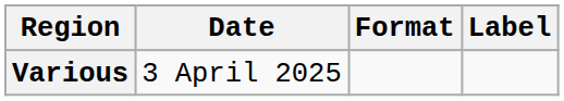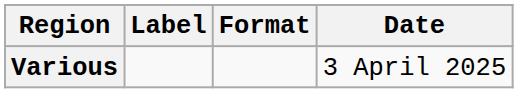 <table class="wikitable plainrowheaders">
 <tr>
 <th scope="col">Region</th>
+<th scope="col">Label</th>
+<th scope="col">Format</th>
 <th scope="col">Date</th>
-<th scope="col">Format</th>
-<th scope="col">Label</th>
 </tr>
 <tr>
 <th scope="row">Various</th>
-<td>3 April 2025</td>
 <td></td>
 <td></td>
+<td>3 April 2025</td>
 </tr>
 </table>
